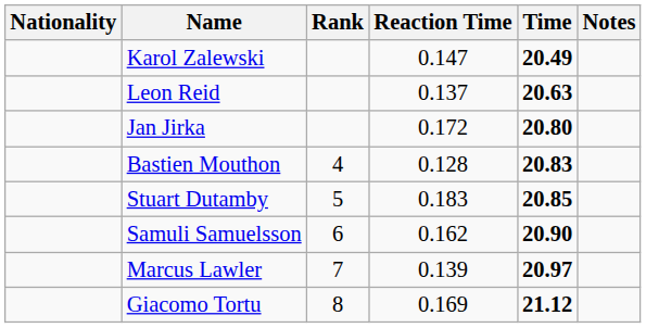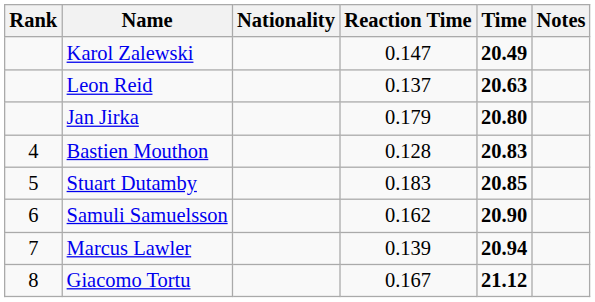 <table class="wikitable sortable" style="text-align:center">
 <tr>
+<th>Rank</th>
+<th>Name</th>
 <th>Nationality</th>
-<th>Name</th>
-<th>Rank</th>
 <th>Reaction Time</th>
 <th>Time</th>
 <th>Notes</th>
 </tr>
 <tr>
+<td></td>
+<td align=left><a href='#'>Karol Zalewski</a></td>
 <td align=left></td>
-<td align=left><a href='#'>Karol Zalewski</a></td>
-<td></td>
 <td>0.147</td>
 <td><strong>20.49</strong></td>
 <td></td>
 </tr>
 <tr>
+<td></td>
+<td align=left><a href='#'>Leon Reid</a></td>
 <td align=left></td>
-<td align=left><a href='#'>Leon Reid</a></td>
-<td></td>
 <td>0.137</td>
 <td><strong>20.63</strong></td>
 <td></td>
 </tr>
 <tr>
+<td></td>
+<td align=left><a href='#'>Jan Jirka</a></td>
 <td align=left></td>
-<td align=left><a href='#'>Jan Jirka</a></td>
-<td></td>
-<td>0.172</td>
+<td>0.179</td>
 <td><strong>20.80</strong></td>
 <td></td>
 </tr>
 <tr>
+<td>4</td>
+<td align=left><a href='#'>Bastien Mouthon</a></td>
 <td align=left></td>
-<td align=left><a href='#'>Bastien Mouthon</a></td>
-<td>4</td>
 <td>0.128</td>
 <td><strong>20.83</strong></td>
 <td></td>
 </tr>
 <tr>
+<td>5</td>
+<td align=left><a href='#'>Stuart Dutamby</a></td>
 <td align=left></td>
-<td align=left><a href='#'>Stuart Dutamby</a></td>
-<td>5</td>
 <td>0.183</td>
 <td><strong>20.85</strong></td>
 <td></td>
 </tr>
 <tr>
+<td>6</td>
+<td align=left><a href='#'>Samuli Samuelsson</a></td>
 <td align=left></td>
-<td align=left><a href='#'>Samuli Samuelsson</a></td>
-<td>6</td>
 <td>0.162</td>
 <td><strong>20.90</strong></td>
 <td></td>
 </tr>
 <tr>
+<td>7</td>
+<td align=left><a href='#'>Marcus Lawler</a></td>
 <td align=left></td>
-<td align=left><a href='#'>Marcus Lawler</a></td>
-<td>7</td>
 <td>0.139</td>
-<td><strong>20.97</strong></td>
+<td><strong>20.94</strong></td>
 <td></td>
 </tr>
 <tr>
+<td>8</td>
+<td align=left><a href='#'>Giacomo Tortu</a></td>
 <td align=left></td>
-<td align=left><a href='#'>Giacomo Tortu</a></td>
-<td>8</td>
-<td>0.169</td>
+<td>0.167</td>
 <td><strong>21.12</strong></td>
 <td></td>
 </tr>
 </table>
